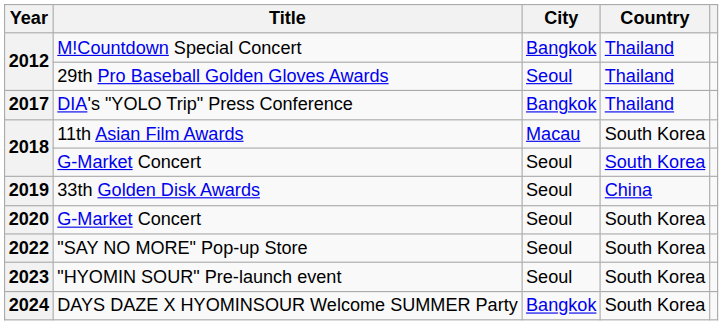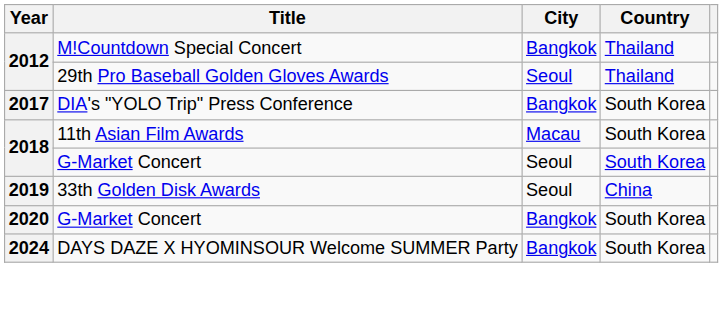 <table class="wikitable sortable plainrowheaders">
 <tr>
 <th scope="col">Year</th>
 <th scope="col">Title</th>
 <th>City</th>
 <th scope="col">Country</th>
 <th class="unsortable" scope="col"></th>
 </tr>
 <tr>
 <th rowspan="2" scope="row">2012</th>
 <td><a href='#'>M!Countdown</a> Special Concert</td>
 <td><a href='#'>Bangkok</a></td>
 <td><a href='#'>Thailand</a></td>
 <td></td>
 </tr>
 <tr>
 <td>29th <a href='#'>Pro Baseball Golden Gloves Awards</a></td>
 <td><a href='#'>Seoul</a></td>
 <td><a href='#'>Thailand</a></td>
 <td></td>
 </tr>
 <tr>
 <th scope="row">2017</th>
 <td><a href='#'>DIA</a>'s "YOLO Trip" Press Conference</td>
 <td><a href='#'>Bangkok</a></td>
-<td><a href='#'>Thailand</a></td>
+<td>South Korea</td>
 <td></td>
 </tr>
 <tr>
 <th rowspan="2" scope="row">2018</th>
 <td>11th <a href='#'>Asian Film Awards</a></td>
 <td><a href='#'>Macau</a></td>
 <td>South Korea</td>
 <td></td>
 </tr>
 <tr>
 <td><a href='#'>G-Market</a> Concert</td>
 <td>Seoul</td>
 <td><a href='#'>South Korea</a></td>
 <td></td>
 </tr>
 <tr>
 <th scope="row">2019</th>
 <td>33th <a href='#'>Golden Disk Awards</a></td>
 <td>Seoul</td>
 <td><a href='#'>China</a></td>
 <td></td>
 </tr>
 <tr>
 <th scope="row">2020</th>
 <td><a href='#'>G-Market</a> Concert</td>
-<td>Seoul</td>
-<td>South Korea</td>
-<td></td>
-</tr>
-<tr>
-<th scope="row">2022</th>
-<td>"SAY NO MORE" Pop-up Store</td>
-<td>Seoul</td>
-<td>South Korea</td>
-<td></td>
-</tr>
-<tr>
-<th scope="row">2023</th>
-<td>"HYOMIN SOUR" Pre-launch event</td>
-<td>Seoul</td>
+<td><a href='#'>Bangkok</a></td>
 <td>South Korea</td>
 <td></td>
 </tr>
 <tr>
 <th scope="row">2024</th>
 <td>DAYS DAZE X HYOMINSOUR Welcome SUMMER Party</td>
 <td><a href='#'>Bangkok</a></td>
 <td>South Korea</td>
 <td></td>
 </tr>
 </table>
